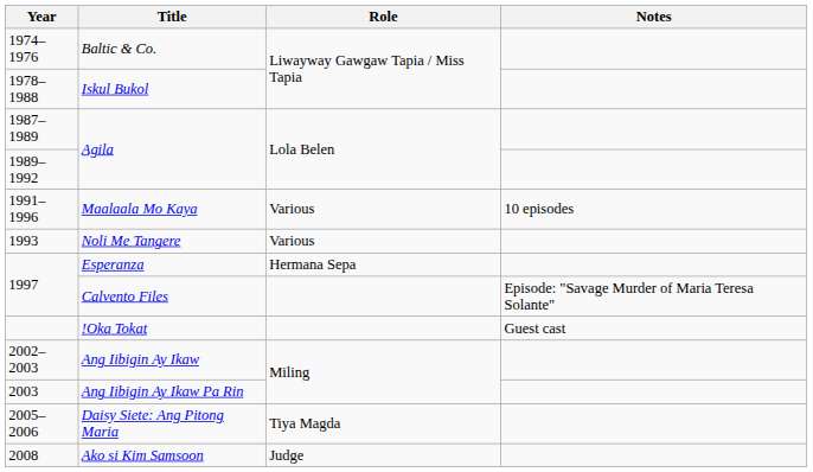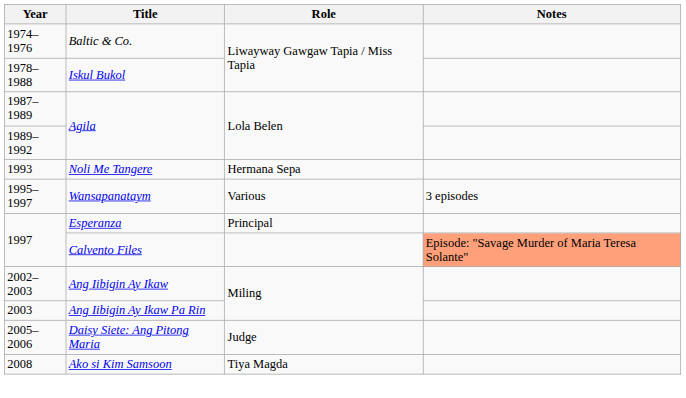 <table class="wikitable sortable">
 <tr>
 <th>Year</th>
 <th>Title</th>
 <th>Role</th>
 <th>Notes</th>
 </tr>
 <tr>
 <td>1974–1976</td>
 <td><em>Baltic & Co.</em></td>
 <td rowspan="2">Liwayway Gawgaw Tapia / Miss Tapia</td>
 <td></td>
 </tr>
 <tr>
 <td>1978–1988</td>
 <td><em><a href='#'>Iskul Bukol</a></em></td>
 <td></td>
 </tr>
 <tr>
 <td>1987–1989</td>
 <td rowspan="2"><em><a href='#'>Agila</a></em></td>
 <td rowspan="2">Lola Belen</td>
 <td></td>
 </tr>
 <tr>
 <td>1989–1992</td>
 <td></td>
 </tr>
 <tr>
-<td>1991–1996</td>
-<td><em><a href='#'>Maalaala Mo Kaya</a></em></td>
-<td>Various</td>
-<td>10 episodes</td>
+<td>1993</td>
+<td><em><a href='#'>Noli Me Tangere</a></em></td>
+<td>Hermana Sepa</td>
+<td></td>
 </tr>
 <tr>
-<td>1993</td>
-<td><em><a href='#'>Noli Me Tangere</a></em></td>
+<td>1995–1997</td>
+<td><em><a href='#'>Wansapanataym</a></em></td>
 <td>Various</td>
-<td></td>
+<td>3 episodes</td>
 </tr>
 <tr>
 <td rowspan="2">1997</td>
 <td><em><a href='#'>Esperanza</a></em></td>
-<td>Hermana Sepa</td>
+<td>Principal</td>
 <td></td>
 </tr>
 <tr>
 <td><em><a href='#'>Calvento Files</a></em></td>
 <td></td>
-<td>Episode: "Savage Murder of Maria Teresa Solante"</td>
-</tr>
-<tr>
-<td></td>
-<td><em><a href='#'>!Oka Tokat</a></em></td>
-<td></td>
-<td>Guest cast</td>
+<td style="background: lightsalmon;">Episode: "Savage Murder of Maria Teresa Solante"</td>
 </tr>
 <tr>
 <td>2002–2003</td>
 <td><em><a href='#'>Ang Iibigin Ay Ikaw</a></em></td>
 <td rowspan="2">Miling</td>
 <td></td>
 </tr>
 <tr>
 <td>2003</td>
 <td><em><a href='#'>Ang Iibigin Ay Ikaw Pa Rin</a></em></td>
 <td></td>
 </tr>
 <tr>
 <td>2005–2006</td>
 <td><em><a href='#'>Daisy Siete: Ang Pitong Maria</a></em></td>
-<td>Tiya Magda</td>
+<td>Judge</td>
 <td></td>
 </tr>
 <tr>
 <td>2008</td>
 <td><em><a href='#'>Ako si Kim Samsoon</a></em></td>
-<td>Judge</td>
+<td>Tiya Magda</td>
 <td></td>
 </tr>
 </table>
